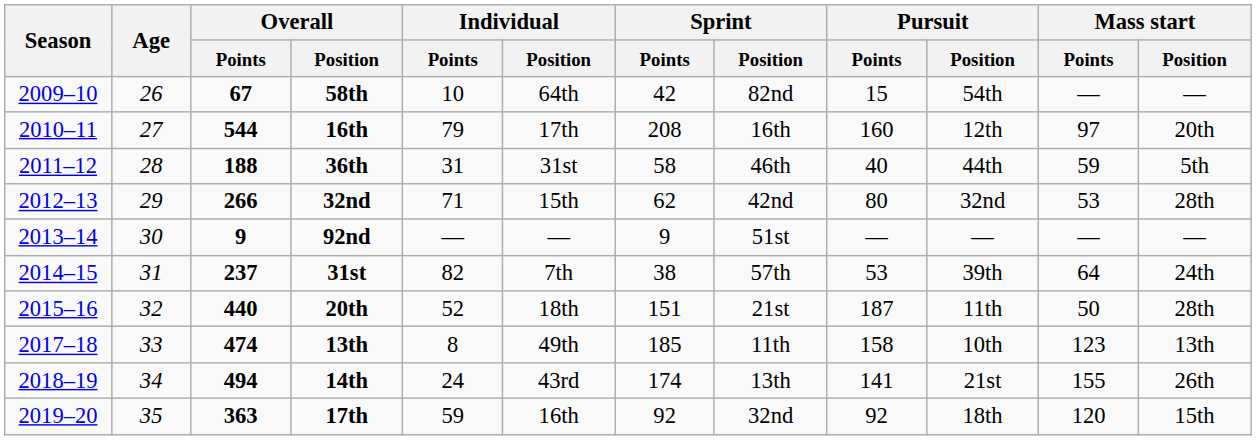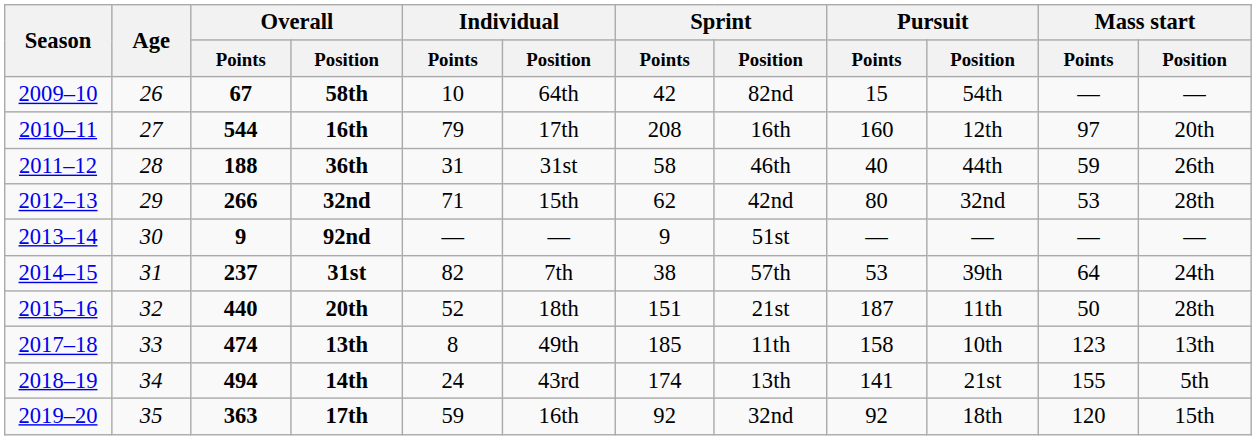 <table class="wikitable" style="text-align:center;" width="70%">
 <tr class="hintergrundfarbe5">
 <th rowspan="2" style="width:4%;">Season</th>
 <th rowspan="2" style="width:4%;">Age</th>
 <th colspan="2">Overall</th>
 <th colspan="2">Individual</th>
 <th colspan="2">Sprint</th>
 <th colspan="2">Pursuit</th>
 <th colspan="2">Mass start</th>
 </tr>
 <tr class="hintergrundfarbe5">
 <th style="width:5%;"><small>Points</small></th>
 <th style="width:5%;"><small>Position</small></th>
 <th style="width:5%;"><small>Points</small></th>
 <th style="width:5%;"><small>Position</small></th>
 <th style="width:5%;"><small>Points</small></th>
 <th style="width:5%;"><small>Position</small></th>
 <th style="width:5%;"><small>Points</small></th>
 <th style="width:5%;"><small>Position</small></th>
 <th style="width:5%;"><small>Points</small></th>
 <th style="width:5%;"><small>Position</small></th>
 </tr>
 <tr>
 <td><a href='#'>2009–10</a></td>
 <td><em>26</em></td>
 <td><strong>67</strong></td>
 <td><strong>58th</strong></td>
 <td>10</td>
 <td>64th</td>
 <td>42</td>
 <td>82nd</td>
 <td>15</td>
 <td>54th</td>
 <td>—</td>
 <td>—</td>
 </tr>
 <tr>
 <td><a href='#'>2010–11</a></td>
 <td><em>27</em></td>
 <td><strong>544</strong></td>
 <td><strong>16th</strong></td>
 <td>79</td>
 <td>17th</td>
 <td>208</td>
 <td>16th</td>
 <td>160</td>
 <td>12th</td>
 <td>97</td>
 <td>20th</td>
 </tr>
 <tr>
 <td><a href='#'>2011–12</a></td>
 <td><em>28</em></td>
 <td><strong>188</strong></td>
 <td><strong>36th</strong></td>
 <td>31</td>
 <td>31st</td>
 <td>58</td>
 <td>46th</td>
 <td>40</td>
 <td>44th</td>
 <td>59</td>
-<td>5th</td>
+<td>26th</td>
 </tr>
 <tr>
 <td><a href='#'>2012–13</a></td>
 <td><em>29</em></td>
 <td><strong>266</strong></td>
 <td><strong>32nd</strong></td>
 <td>71</td>
 <td>15th</td>
 <td>62</td>
 <td>42nd</td>
 <td>80</td>
 <td>32nd</td>
 <td>53</td>
 <td>28th</td>
 </tr>
 <tr>
 <td><a href='#'>2013–14</a></td>
 <td><em>30</em></td>
 <td><strong>9</strong></td>
 <td><strong>92nd</strong></td>
 <td>—</td>
 <td>—</td>
 <td>9</td>
 <td>51st</td>
 <td>—</td>
 <td>—</td>
 <td>—</td>
 <td>—</td>
 </tr>
 <tr>
 <td><a href='#'>2014–15</a></td>
 <td><em>31</em></td>
 <td><strong>237</strong></td>
 <td><strong>31st</strong></td>
 <td>82</td>
 <td>7th</td>
 <td>38</td>
 <td>57th</td>
 <td>53</td>
 <td>39th</td>
 <td>64</td>
 <td>24th</td>
 </tr>
 <tr>
 <td><a href='#'>2015–16</a></td>
 <td><em>32</em></td>
 <td><strong>440</strong></td>
 <td><strong>20th</strong></td>
 <td>52</td>
 <td>18th</td>
 <td>151</td>
 <td>21st</td>
 <td>187</td>
 <td>11th</td>
 <td>50</td>
 <td>28th</td>
 </tr>
 <tr>
 <td><a href='#'>2017–18</a></td>
 <td><em>33</em></td>
 <td><strong>474</strong></td>
 <td><strong>13th</strong></td>
 <td>8</td>
 <td>49th</td>
 <td>185</td>
 <td>11th</td>
 <td>158</td>
 <td>10th</td>
 <td>123</td>
 <td>13th</td>
 </tr>
 <tr>
 <td><a href='#'>2018–19</a></td>
 <td><em>34</em></td>
 <td><strong>494</strong></td>
 <td><strong>14th</strong></td>
 <td>24</td>
 <td>43rd</td>
 <td>174</td>
 <td>13th</td>
 <td>141</td>
 <td>21st</td>
 <td>155</td>
-<td>26th</td>
+<td>5th</td>
 </tr>
 <tr>
 <td><a href='#'>2019–20</a></td>
 <td><em>35</em></td>
 <td><strong>363</strong></td>
 <td><strong>17th</strong></td>
 <td>59</td>
 <td>16th</td>
 <td>92</td>
 <td>32nd</td>
 <td>92</td>
 <td>18th</td>
 <td>120</td>
 <td>15th</td>
 </tr>
 </table>
